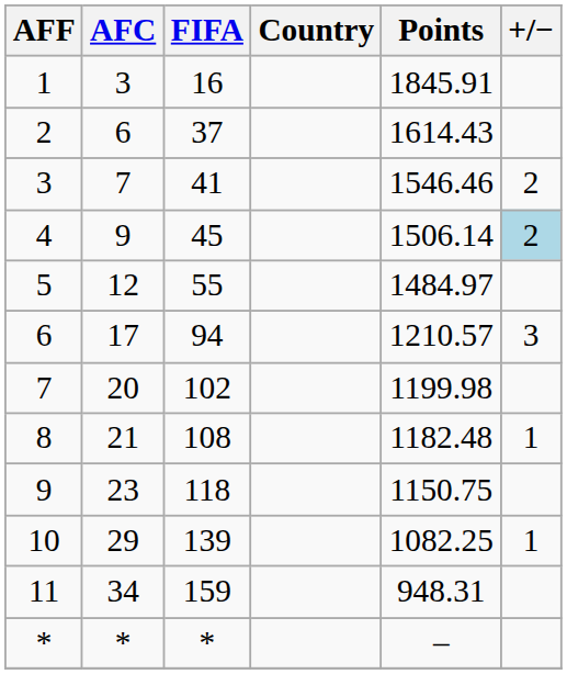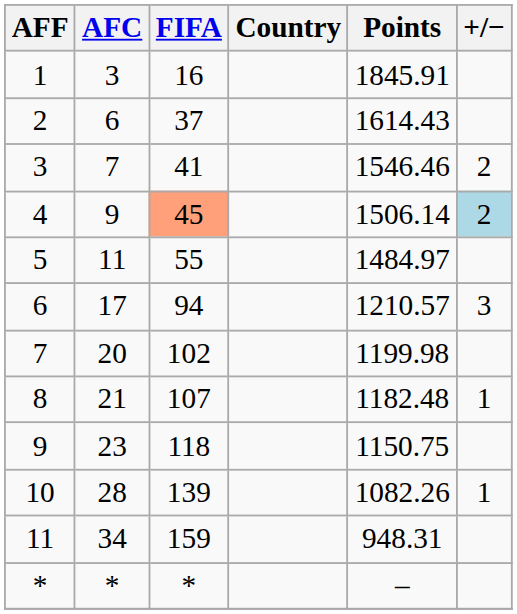 <table class="wikitable" style="text-align:center;">
 <tr>
 <th>AFF</th>
 <th><a href='#'>AFC</a></th>
 <th><a href='#'>FIFA</a></th>
 <th>Country</th>
 <th>Points</th>
 <th>+/−</th>
 </tr>
 <tr>
 <td>1</td>
 <td>3</td>
 <td>16</td>
 <td align=left></td>
 <td>1845.91</td>
 <td></td>
 </tr>
 <tr>
 <td>2</td>
 <td>6</td>
 <td>37</td>
 <td align=left></td>
 <td>1614.43</td>
 <td></td>
 </tr>
 <tr>
 <td>3</td>
 <td>7</td>
 <td>41</td>
 <td align=left></td>
 <td>1546.46</td>
 <td> 2</td>
 </tr>
 <tr>
 <td>4</td>
 <td>9</td>
-<td>45</td>
+<td style="background: lightsalmon;">45</td>
 <td align=left></td>
 <td>1506.14</td>
 <td style="background: lightblue;"> 2</td>
 </tr>
 <tr>
 <td>5</td>
-<td>12</td>
+<td>11</td>
 <td>55</td>
 <td align=left></td>
 <td>1484.97</td>
 <td></td>
 </tr>
 <tr>
 <td>6</td>
 <td>17</td>
 <td>94</td>
 <td align=left></td>
 <td>1210.57</td>
 <td> 3</td>
 </tr>
 <tr>
 <td>7</td>
 <td>20</td>
 <td>102</td>
 <td align=left></td>
 <td>1199.98</td>
 <td></td>
 </tr>
 <tr>
 <td>8</td>
 <td>21</td>
-<td>108</td>
+<td>107</td>
 <td align=left></td>
 <td>1182.48</td>
 <td> 1</td>
 </tr>
 <tr>
 <td>9</td>
 <td>23</td>
 <td>118</td>
 <td align=left></td>
 <td>1150.75</td>
 <td></td>
 </tr>
 <tr>
 <td>10</td>
-<td>29</td>
+<td>28</td>
 <td>139</td>
 <td align=left></td>
-<td>1082.25</td>
+<td>1082.26</td>
 <td> 1</td>
 </tr>
 <tr>
 <td>11</td>
 <td>34</td>
 <td>159</td>
 <td align=left></td>
 <td>948.31</td>
 <td></td>
 </tr>
 <tr>
 <td>*</td>
 <td>*</td>
 <td>*</td>
 <td align=left></td>
 <td>–</td>
 <td></td>
 </tr>
 <tr>
 </tr>
 </table>
